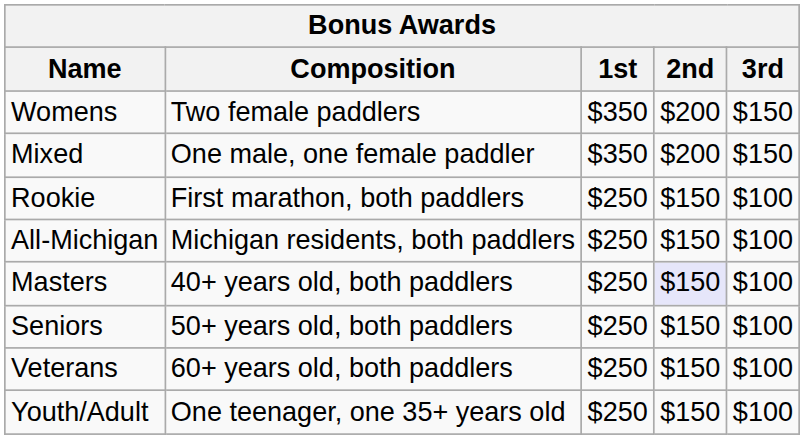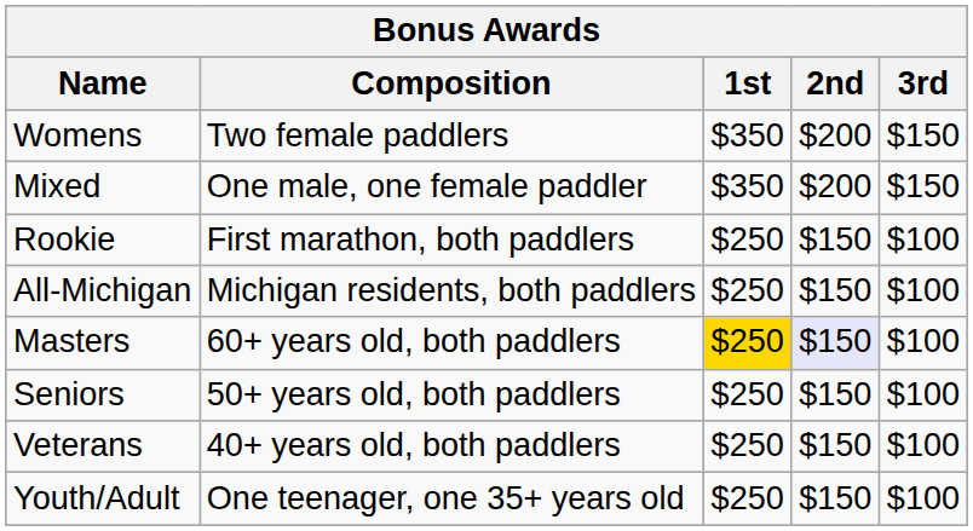 <table class="wikitable">
 <tr>
 <th colspan=5 scope="col">Bonus Awards</th>
 </tr>
 <tr>
 <th>Name</th>
 <th>Composition</th>
 <th scope="col">1st</th>
 <th scope="col">2nd</th>
 <th scope="col">3rd</th>
 </tr>
 <tr>
 <td>Womens</td>
 <td>Two female paddlers</td>
 <td>$350</td>
 <td>$200</td>
 <td>$150</td>
 </tr>
 <tr>
 <td>Mixed</td>
 <td>One male, one female paddler</td>
 <td>$350</td>
 <td>$200</td>
 <td>$150</td>
 </tr>
 <tr>
 <td>Rookie</td>
 <td>First marathon, both paddlers</td>
 <td>$250</td>
 <td>$150</td>
 <td>$100</td>
 </tr>
 <tr>
 <td>All-Michigan</td>
 <td>Michigan residents, both paddlers</td>
 <td>$250</td>
 <td>$150</td>
 <td>$100</td>
 </tr>
 <tr>
 <td>Masters</td>
-<td>40+ years old, both paddlers</td>
-<td>$250</td>
+<td>60+ years old, both paddlers</td>
+<td style="background: gold;">$250</td>
 <td style="background: lavender;">$150</td>
 <td>$100</td>
 </tr>
 <tr>
 <td>Seniors</td>
 <td>50+ years old, both paddlers</td>
 <td>$250</td>
 <td>$150</td>
 <td>$100</td>
 </tr>
 <tr>
 <td>Veterans</td>
-<td>60+ years old, both paddlers</td>
+<td>40+ years old, both paddlers</td>
 <td>$250</td>
 <td>$150</td>
 <td>$100</td>
 </tr>
 <tr>
 <td>Youth/Adult</td>
 <td>One teenager, one 35+ years old</td>
 <td>$250</td>
 <td>$150</td>
 <td>$100</td>
 </tr>
 </table>
